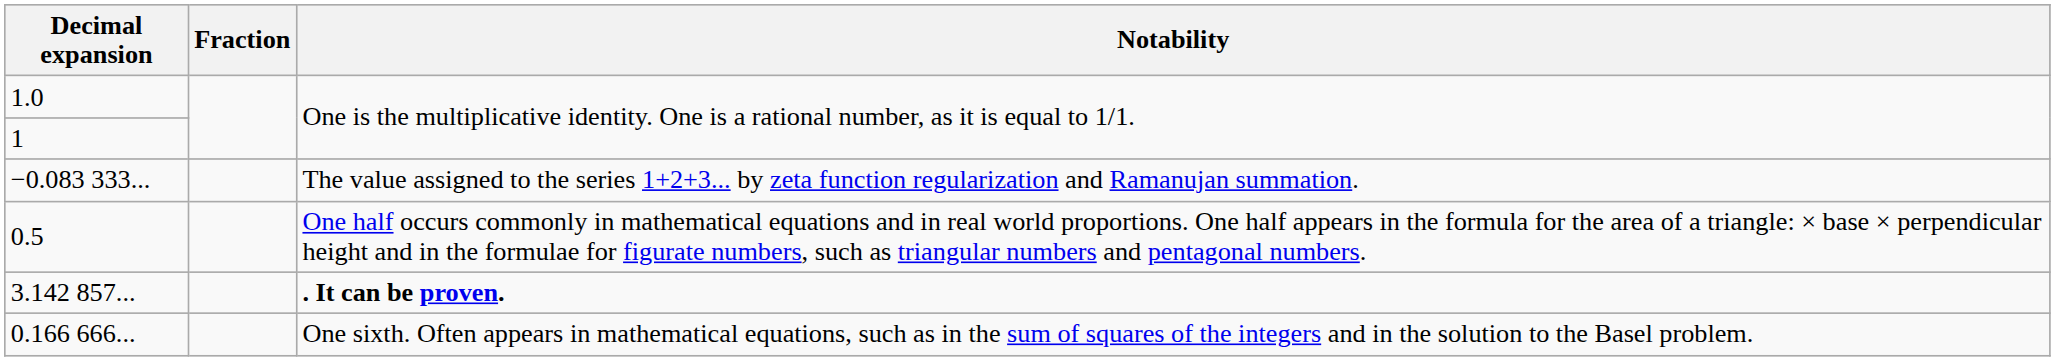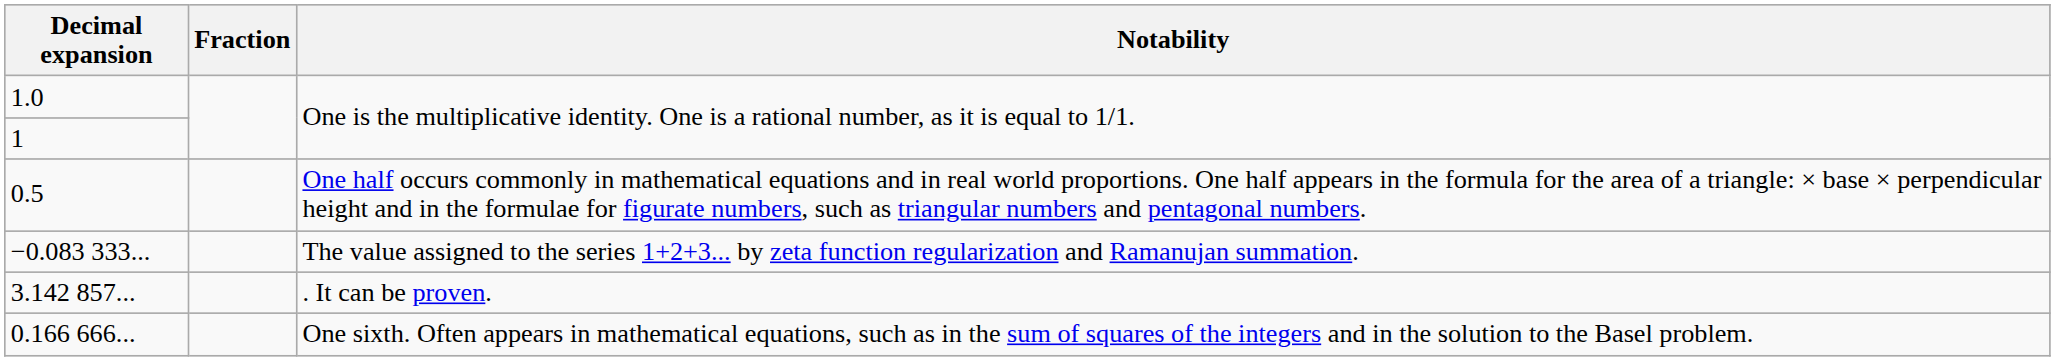 <table class="wikitable sortable sticky-header">
 <tr>
 <th>Decimal expansion</th>
 <th>Fraction</th>
 <th>Notability</th>
 </tr>
 <tr>
 <td>1.0</td>
 <td rowspan="2" style="text-align:center;"></td>
 <td rowspan="2">One is the multiplicative identity. One is a rational number, as it is equal to 1/1.</td>
 </tr>
 <tr>
 <td>1</td>
 </tr>
 <tr>
+<td>0.5</td>
+<td style="text-align:center;"></td>
+<td><a href='#'>One half</a> occurs commonly in mathematical equations and in real world proportions. One half appears in the formula for the area of a triangle:  × base × perpendicular height and in the formulae for <a href='#'>figurate numbers</a>, such as <a href='#'>triangular numbers</a> and <a href='#'>pentagonal numbers</a>.</td>
+</tr>
+<tr>
 <td>−0.083 333...</td>
 <td style="text-align:center;"></td>
 <td>The value assigned to the series <a href='#'>1+2+3...</a> by <a href='#'>zeta function regularization</a> and <a href='#'>Ramanujan summation</a>.</td>
 </tr>
 <tr>
-<td>0.5</td>
-<td style="text-align:center;"></td>
-<td><a href='#'>One half</a> occurs commonly in mathematical equations and in real world proportions. One half appears in the formula for the area of a triangle:  × base × perpendicular height and in the formulae for <a href='#'>figurate numbers</a>, such as <a href='#'>triangular numbers</a> and <a href='#'>pentagonal numbers</a>.</td>
-</tr>
-<tr>
 <td>3.142 857...</td>
 <td style="text-align:center;"></td>
-<td><strong>. It can be <a href='#'>proven</a>.</strong></td>
+<td>. It can be <a href='#'>proven</a>.</td>
 </tr>
 <tr>
 <td>0.166 666...</td>
 <td style="text-align:center;"></td>
 <td>One sixth. Often appears in mathematical equations, such as in the <a href='#'>sum of squares of the integers</a> and in the solution to the Basel problem.</td>
 </tr>
 </table>
